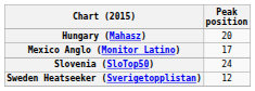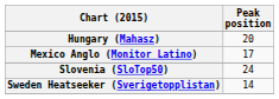 <table class="wikitable plainrowheaders sortable" style="text-align:center;">
 <tr>
 <th>Chart (2015)</th>
 <th>Peak<br>position</th>
 </tr>
 <tr>
 </tr>
 <tr>
 </tr>
 <tr>
 <th scope="row">Hungary (<a href='#'>Mahasz</a>)</th>
 <td>20</td>
 </tr>
 <tr>
 <th scope="row">Mexico Anglo (<a href='#'>Monitor Latino</a>)</th>
 <td>17</td>
 </tr>
 <tr>
 </tr>
 <tr>
 </tr>
 <tr>
 </tr>
 <tr>
 </tr>
 <tr>
 <th scope="row">Slovenia (<a href='#'>SloTop50</a>)</th>
 <td align=center>24</td>
 </tr>
 <tr>
 <th scope="row">Sweden Heatseeker (<a href='#'>Sverigetopplistan</a>)</th>
-<td>12</td>
+<td>14</td>
 </tr>
 <tr>
 </tr>
 <tr>
 </tr>
 </table>
